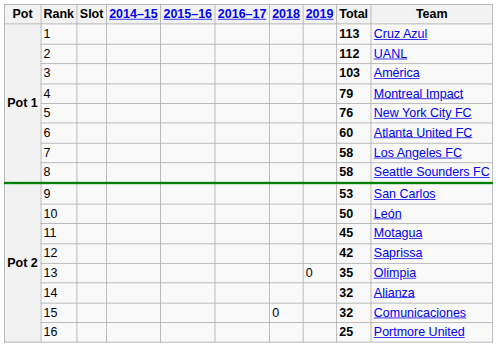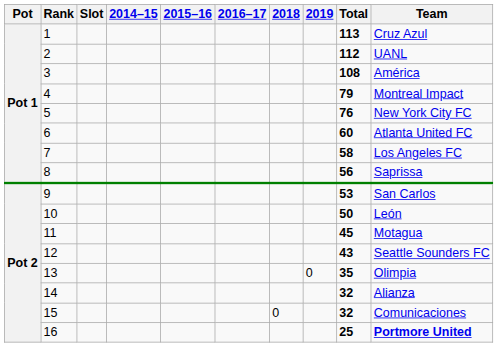 <table class="wikitable sortable">
 <tr>
 <th>Pot</th>
 <th>Rank</th>
 <th>Slot</th>
 <th><a href='#'>2014–15</a></th>
 <th><a href='#'>2015–16</a></th>
 <th><a href='#'>2016–17</a></th>
 <th><a href='#'>2018</a></th>
 <th><a href='#'>2019</a></th>
 <th>Total</th>
 <th>Team</th>
 </tr>
 <tr>
 <th rowspan=8>Pot 1</th>
 <td>1</td>
 <td></td>
 <td></td>
 <td></td>
 <td></td>
 <td></td>
 <td></td>
 <td><strong>113</strong></td>
 <td> <a href='#'>Cruz Azul</a></td>
 </tr>
 <tr>
 <td>2</td>
 <td></td>
 <td></td>
 <td></td>
 <td></td>
 <td></td>
 <td></td>
 <td><strong>112</strong></td>
 <td> <a href='#'>UANL</a></td>
 </tr>
 <tr>
 <td>3</td>
 <td></td>
 <td></td>
 <td></td>
 <td></td>
 <td></td>
 <td></td>
-<td><strong>103</strong></td>
+<td><strong>108</strong></td>
 <td> <a href='#'>América</a></td>
 </tr>
 <tr>
 <td>4</td>
 <td></td>
 <td></td>
 <td></td>
 <td></td>
 <td></td>
 <td></td>
 <td><strong>79</strong></td>
 <td> <a href='#'>Montreal Impact</a></td>
 </tr>
 <tr>
 <td>5</td>
 <td></td>
 <td></td>
 <td></td>
 <td></td>
 <td></td>
 <td></td>
 <td><strong>76</strong></td>
 <td> <a href='#'>New York City FC</a></td>
 </tr>
 <tr>
 <td>6</td>
 <td></td>
 <td></td>
 <td></td>
 <td></td>
 <td></td>
 <td></td>
 <td><strong>60</strong></td>
 <td> <a href='#'>Atlanta United FC</a></td>
 </tr>
 <tr>
 <td>7</td>
 <td></td>
 <td></td>
 <td></td>
 <td></td>
 <td></td>
 <td></td>
 <td><strong>58</strong></td>
 <td> <a href='#'>Los Angeles FC</a></td>
 </tr>
 <tr>
 <td>8</td>
 <td></td>
 <td></td>
 <td></td>
 <td></td>
 <td></td>
 <td></td>
-<td><strong>58</strong></td>
-<td> <a href='#'>Seattle Sounders FC</a></td>
+<td><strong>56</strong></td>
+<td> <a href='#'>Saprissa</a></td>
 </tr>
 <tr style="border-top:3px solid green;">
 <th rowspan=8>Pot 2</th>
 <td>9</td>
 <td></td>
 <td></td>
 <td></td>
 <td></td>
 <td></td>
 <td></td>
 <td><strong>53</strong></td>
 <td> <a href='#'>San Carlos</a></td>
 </tr>
 <tr>
 <td>10</td>
 <td></td>
 <td></td>
 <td></td>
 <td></td>
 <td></td>
 <td></td>
 <td><strong>50</strong></td>
 <td> <a href='#'>León</a></td>
 </tr>
 <tr>
 <td>11</td>
 <td></td>
 <td></td>
 <td></td>
 <td></td>
 <td></td>
 <td></td>
 <td><strong>45</strong></td>
 <td> <a href='#'>Motagua</a></td>
 </tr>
 <tr>
 <td>12</td>
 <td></td>
 <td></td>
 <td></td>
 <td></td>
 <td></td>
 <td></td>
-<td><strong>42</strong></td>
-<td> <a href='#'>Saprissa</a></td>
+<td><strong>43</strong></td>
+<td> <a href='#'>Seattle Sounders FC</a></td>
 </tr>
 <tr>
 <td>13</td>
 <td></td>
 <td></td>
 <td></td>
 <td></td>
 <td></td>
 <td>0</td>
 <td><strong>35</strong></td>
 <td> <a href='#'>Olimpia</a></td>
 </tr>
 <tr>
 <td>14</td>
 <td></td>
 <td></td>
 <td></td>
 <td></td>
 <td></td>
 <td></td>
 <td><strong>32</strong></td>
 <td> <a href='#'>Alianza</a></td>
 </tr>
 <tr>
 <td>15</td>
 <td></td>
 <td></td>
 <td></td>
 <td></td>
 <td>0</td>
 <td></td>
 <td><strong>32</strong></td>
 <td> <a href='#'>Comunicaciones</a></td>
 </tr>
 <tr>
 <td>16</td>
 <td></td>
 <td></td>
 <td></td>
 <td></td>
 <td></td>
 <td></td>
 <td><strong>25</strong></td>
-<td> <a href='#'>Portmore United</a></td>
+<td><strong> <a href='#'>Portmore United</a></strong></td>
 </tr>
 </table>
